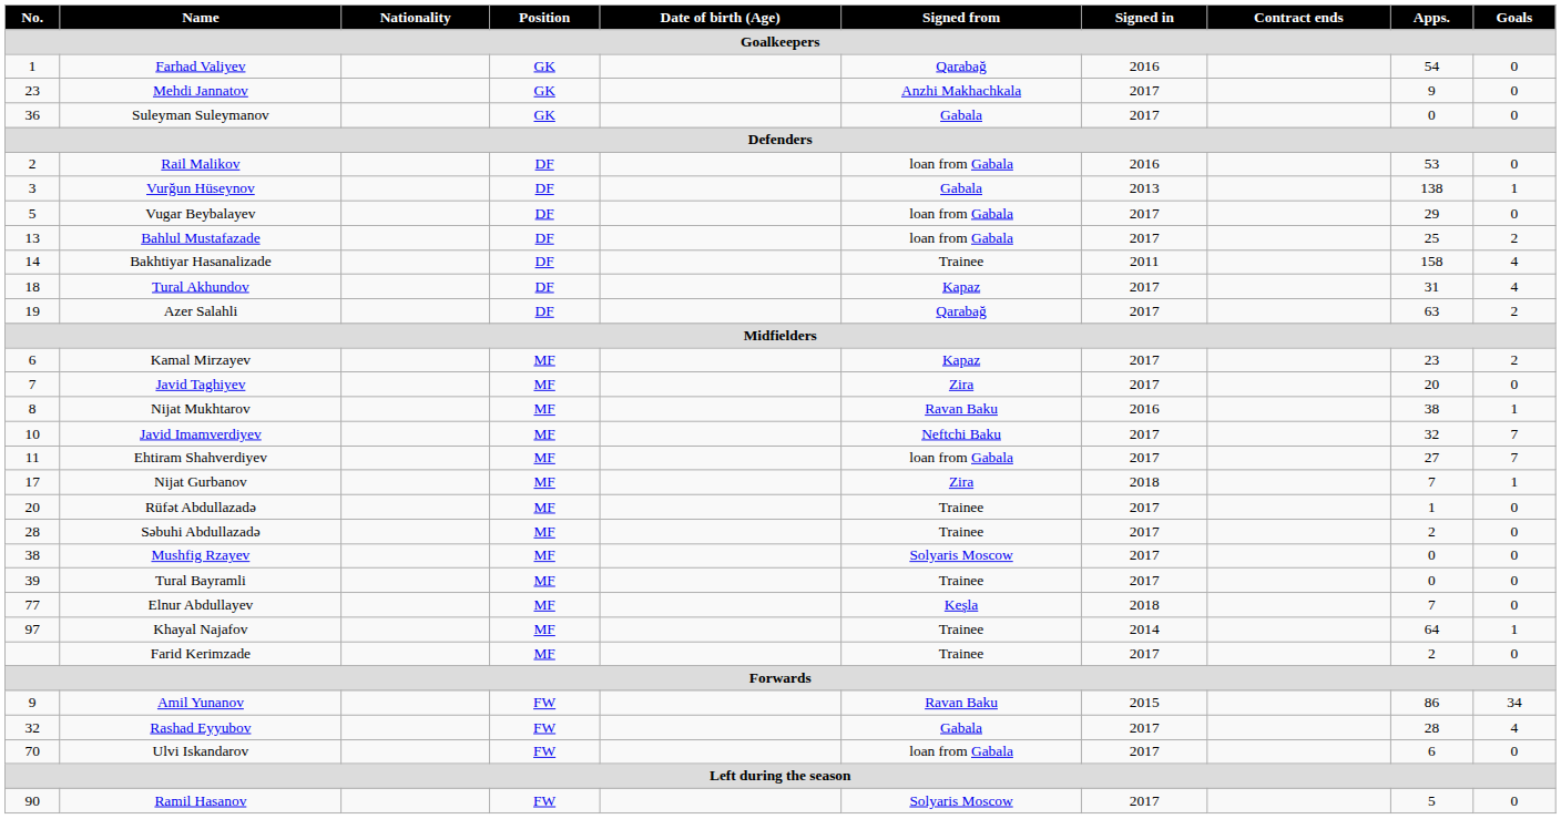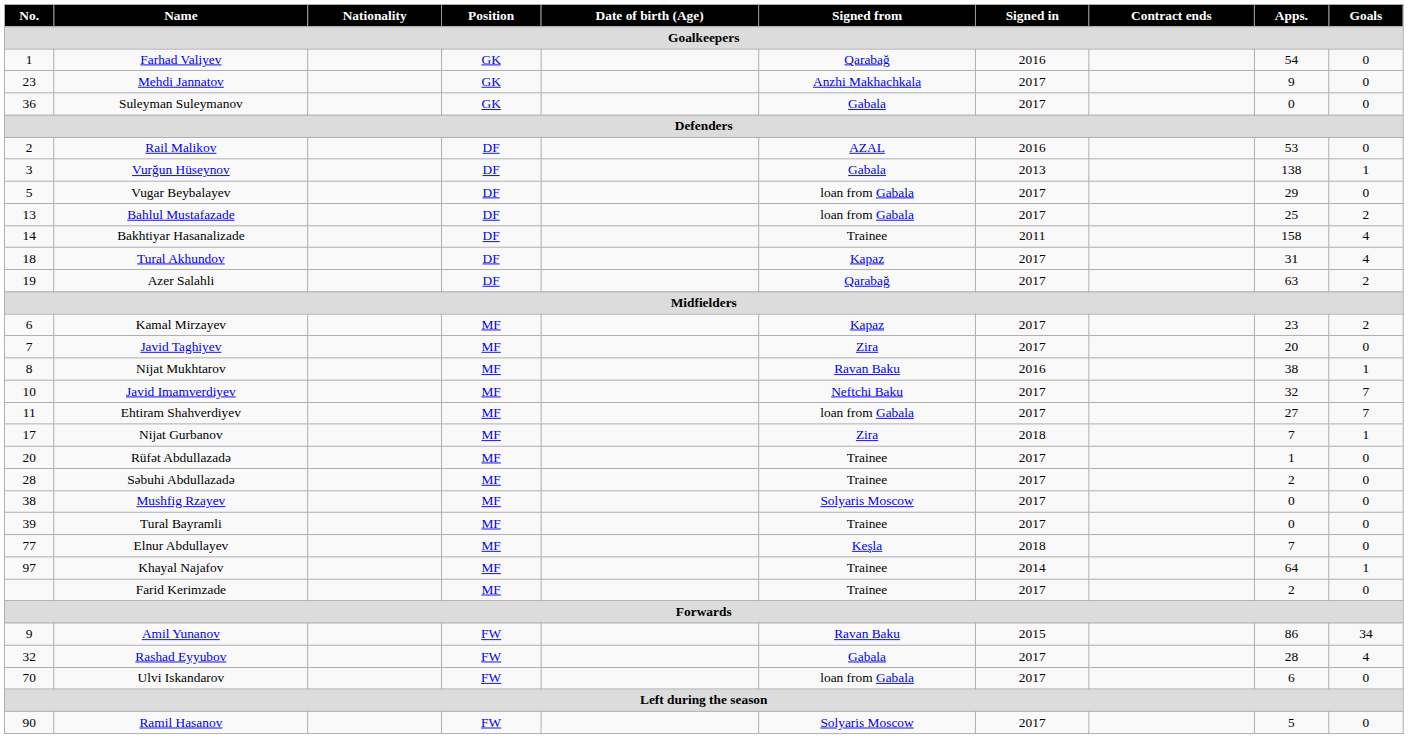 <table class="wikitable"  style="text-align:center; font-size:90%; width:95%;">
 <tr>
 <th style="background:#000000; color:#FFFFFF; text-align:center;">No.</th>
 <th style="background:#000000; color:#FFFFFF; text-align:center;">Name</th>
 <th style="background:#000000; color:#FFFFFF; text-align:center;">Nationality</th>
 <th style="background:#000000; color:#FFFFFF; text-align:center;">Position</th>
 <th style="background:#000000; color:#FFFFFF; text-align:center;">Date of birth (Age)</th>
 <th style="background:#000000; color:#FFFFFF; text-align:center;">Signed from</th>
 <th style="background:#000000; color:#FFFFFF; text-align:center;">Signed in</th>
 <th style="background:#000000; color:#FFFFFF; text-align:center;">Contract ends</th>
 <th style="background:#000000; color:#FFFFFF; text-align:center;">Apps.</th>
 <th style="background:#000000; color:#FFFFFF; text-align:center;">Goals</th>
 </tr>
 <tr>
 <th colspan="11"  style="background:#dcdcdc; text-align:center;">Goalkeepers</th>
 </tr>
 <tr>
 <td>1</td>
 <td><a href='#'>Farhad Valiyev</a></td>
 <td></td>
 <td><a href='#'>GK</a></td>
 <td></td>
 <td><a href='#'>Qarabağ</a></td>
 <td>2016</td>
 <td></td>
 <td>54</td>
 <td>0</td>
 </tr>
 <tr>
 <td>23</td>
 <td><a href='#'>Mehdi Jannatov</a></td>
 <td></td>
 <td><a href='#'>GK</a></td>
 <td></td>
 <td><a href='#'>Anzhi Makhachkala</a></td>
 <td>2017</td>
 <td></td>
 <td>9</td>
 <td>0</td>
 </tr>
 <tr>
 <td>36</td>
 <td>Suleyman Suleymanov</td>
 <td></td>
 <td><a href='#'>GK</a></td>
 <td></td>
 <td><a href='#'>Gabala</a></td>
 <td>2017</td>
 <td></td>
 <td>0</td>
 <td>0</td>
 </tr>
 <tr>
 <th colspan="11"  style="background:#dcdcdc; text-align:center;">Defenders</th>
 </tr>
 <tr>
 <td>2</td>
 <td><a href='#'>Rail Malikov</a></td>
 <td></td>
 <td><a href='#'>DF</a></td>
 <td></td>
-<td>loan from <a href='#'>Gabala</a></td>
+<td><a href='#'>AZAL</a></td>
 <td>2016</td>
 <td></td>
 <td>53</td>
 <td>0</td>
 </tr>
 <tr>
 <td>3</td>
 <td><a href='#'>Vurğun Hüseynov</a></td>
 <td></td>
 <td><a href='#'>DF</a></td>
 <td></td>
 <td><a href='#'>Gabala</a></td>
 <td>2013</td>
 <td></td>
 <td>138</td>
 <td>1</td>
 </tr>
 <tr>
 <td>5</td>
 <td>Vugar Beybalayev</td>
 <td></td>
 <td><a href='#'>DF</a></td>
 <td></td>
 <td>loan from <a href='#'>Gabala</a></td>
 <td>2017</td>
 <td></td>
 <td>29</td>
 <td>0</td>
 </tr>
 <tr>
 <td>13</td>
 <td><a href='#'>Bahlul Mustafazade</a></td>
 <td></td>
 <td><a href='#'>DF</a></td>
 <td></td>
 <td>loan from <a href='#'>Gabala</a></td>
 <td>2017</td>
 <td></td>
 <td>25</td>
 <td>2</td>
 </tr>
 <tr>
 <td>14</td>
 <td>Bakhtiyar Hasanalizade</td>
 <td></td>
 <td><a href='#'>DF</a></td>
 <td></td>
 <td>Trainee</td>
 <td>2011</td>
 <td></td>
 <td>158</td>
 <td>4</td>
 </tr>
 <tr>
 <td>18</td>
 <td><a href='#'>Tural Akhundov</a></td>
 <td></td>
 <td><a href='#'>DF</a></td>
 <td></td>
 <td><a href='#'>Kapaz</a></td>
 <td>2017</td>
 <td></td>
 <td>31</td>
 <td>4</td>
 </tr>
 <tr>
 <td>19</td>
 <td>Azer Salahli</td>
 <td></td>
 <td><a href='#'>DF</a></td>
 <td></td>
 <td><a href='#'>Qarabağ</a></td>
 <td>2017</td>
 <td></td>
 <td>63</td>
 <td>2</td>
 </tr>
 <tr>
 <th colspan="11"  style="background:#dcdcdc; text-align:center;">Midfielders</th>
 </tr>
 <tr>
 <td>6</td>
 <td>Kamal Mirzayev</td>
 <td></td>
 <td><a href='#'>MF</a></td>
 <td></td>
 <td><a href='#'>Kapaz</a></td>
 <td>2017</td>
 <td></td>
 <td>23</td>
 <td>2</td>
 </tr>
 <tr>
 <td>7</td>
 <td><a href='#'>Javid Taghiyev</a></td>
 <td></td>
 <td><a href='#'>MF</a></td>
 <td></td>
 <td><a href='#'>Zira</a></td>
 <td>2017</td>
 <td></td>
 <td>20</td>
 <td>0</td>
 </tr>
 <tr>
 <td>8</td>
 <td>Nijat Mukhtarov</td>
 <td></td>
 <td><a href='#'>MF</a></td>
 <td></td>
 <td><a href='#'>Ravan Baku</a></td>
 <td>2016</td>
 <td></td>
 <td>38</td>
 <td>1</td>
 </tr>
 <tr>
 <td>10</td>
 <td><a href='#'>Javid Imamverdiyev</a></td>
 <td></td>
 <td><a href='#'>MF</a></td>
 <td></td>
 <td><a href='#'>Neftchi Baku</a></td>
 <td>2017</td>
 <td></td>
 <td>32</td>
 <td>7</td>
 </tr>
 <tr>
 <td>11</td>
 <td>Ehtiram Shahverdiyev</td>
 <td></td>
 <td><a href='#'>MF</a></td>
 <td></td>
 <td>loan from <a href='#'>Gabala</a></td>
 <td>2017</td>
 <td></td>
 <td>27</td>
 <td>7</td>
 </tr>
 <tr>
 <td>17</td>
 <td>Nijat Gurbanov</td>
 <td></td>
 <td><a href='#'>MF</a></td>
 <td></td>
 <td><a href='#'>Zira</a></td>
 <td>2018</td>
 <td></td>
 <td>7</td>
 <td>1</td>
 </tr>
 <tr>
 <td>20</td>
 <td>Rüfət Abdullazadə</td>
 <td></td>
 <td><a href='#'>MF</a></td>
 <td></td>
 <td>Trainee</td>
 <td>2017</td>
 <td></td>
 <td>1</td>
 <td>0</td>
 </tr>
 <tr>
 <td>28</td>
 <td>Səbuhi Abdullazadə</td>
 <td></td>
 <td><a href='#'>MF</a></td>
 <td></td>
 <td>Trainee</td>
 <td>2017</td>
 <td></td>
 <td>2</td>
 <td>0</td>
 </tr>
 <tr>
 <td>38</td>
 <td><a href='#'>Mushfig Rzayev</a></td>
 <td></td>
 <td><a href='#'>MF</a></td>
 <td></td>
 <td><a href='#'>Solyaris Moscow</a></td>
 <td>2017</td>
 <td></td>
 <td>0</td>
 <td>0</td>
 </tr>
 <tr>
 <td>39</td>
 <td>Tural Bayramli</td>
 <td></td>
 <td><a href='#'>MF</a></td>
 <td></td>
 <td>Trainee</td>
 <td>2017</td>
 <td></td>
 <td>0</td>
 <td>0</td>
 </tr>
 <tr>
 <td>77</td>
 <td>Elnur Abdullayev</td>
 <td></td>
 <td><a href='#'>MF</a></td>
 <td></td>
 <td><a href='#'>Keşla</a></td>
 <td>2018</td>
 <td></td>
 <td>7</td>
 <td>0</td>
 </tr>
 <tr>
 <td>97</td>
 <td>Khayal Najafov</td>
 <td></td>
 <td><a href='#'>MF</a></td>
 <td></td>
 <td>Trainee</td>
 <td>2014</td>
 <td></td>
 <td>64</td>
 <td>1</td>
 </tr>
 <tr>
 <td></td>
 <td>Farid Kerimzade</td>
 <td></td>
 <td><a href='#'>MF</a></td>
 <td></td>
 <td>Trainee</td>
 <td>2017</td>
 <td></td>
 <td>2</td>
 <td>0</td>
 </tr>
 <tr>
 <th colspan="11"  style="background:#dcdcdc; text-align:center;">Forwards</th>
 </tr>
 <tr>
 <td>9</td>
 <td><a href='#'>Amil Yunanov</a></td>
 <td></td>
 <td><a href='#'>FW</a></td>
 <td></td>
 <td><a href='#'>Ravan Baku</a></td>
 <td>2015</td>
 <td></td>
 <td>86</td>
 <td>34</td>
 </tr>
 <tr>
 <td>32</td>
 <td><a href='#'>Rashad Eyyubov</a></td>
 <td></td>
 <td><a href='#'>FW</a></td>
 <td></td>
 <td><a href='#'>Gabala</a></td>
 <td>2017</td>
 <td></td>
 <td>28</td>
 <td>4</td>
 </tr>
 <tr>
 <td>70</td>
 <td>Ulvi Iskandarov</td>
 <td></td>
 <td><a href='#'>FW</a></td>
 <td></td>
 <td>loan from <a href='#'>Gabala</a></td>
 <td>2017</td>
 <td></td>
 <td>6</td>
 <td>0</td>
 </tr>
 <tr>
 <th colspan="11"  style="background:#dcdcdc; text-align:center;">Left during the season</th>
 </tr>
 <tr>
 <td>90</td>
 <td><a href='#'>Ramil Hasanov</a></td>
 <td></td>
 <td><a href='#'>FW</a></td>
 <td></td>
 <td><a href='#'>Solyaris Moscow</a></td>
 <td>2017</td>
 <td></td>
 <td>5</td>
 <td>0</td>
 </tr>
 </table>
